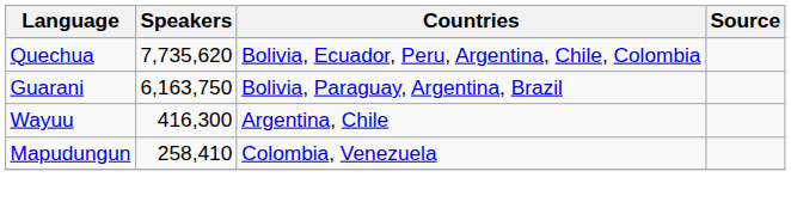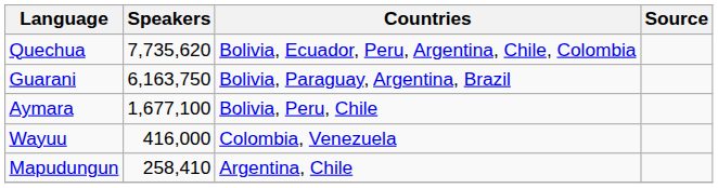 <table class=wikitable>
 <tr>
 <th>Language</th>
 <th>Speakers</th>
 <th>Countries</th>
 <th>Source</th>
 </tr>
 <tr>
 <td><a href='#'>Quechua</a></td>
 <td style="text-align:right;">7,735,620</td>
 <td><a href='#'>Bolivia</a>, <a href='#'>Ecuador</a>, <a href='#'>Peru</a>, <a href='#'>Argentina</a>, <a href='#'>Chile</a>, <a href='#'>Colombia</a></td>
 <td></td>
 </tr>
 <tr>
 <td><a href='#'>Guarani</a></td>
 <td style="text-align:right;">6,163,750</td>
 <td><a href='#'>Bolivia</a>, <a href='#'>Paraguay</a>, <a href='#'>Argentina</a>, <a href='#'>Brazil</a></td>
 <td></td>
 </tr>
 <tr>
+<td><a href='#'>Aymara</a></td>
+<td style="text-align:right;">1,677,100</td>
+<td><a href='#'>Bolivia</a>, <a href='#'>Peru</a>, <a href='#'>Chile</a></td>
+<td></td>
+</tr>
+<tr>
 <td><a href='#'>Wayuu</a></td>
-<td style="text-align:right;">416,300</td>
-<td><a href='#'>Argentina</a>, <a href='#'>Chile</a></td>
+<td style="text-align:right;">416,000</td>
+<td><a href='#'>Colombia</a>, <a href='#'>Venezuela</a></td>
 <td></td>
 </tr>
 <tr>
 <td><a href='#'>Mapudungun</a></td>
 <td style="text-align:right;">258,410</td>
-<td><a href='#'>Colombia</a>, <a href='#'>Venezuela</a></td>
+<td><a href='#'>Argentina</a>, <a href='#'>Chile</a></td>
 <td></td>
 </tr>
 <tr>
 </tr>
 </table>
